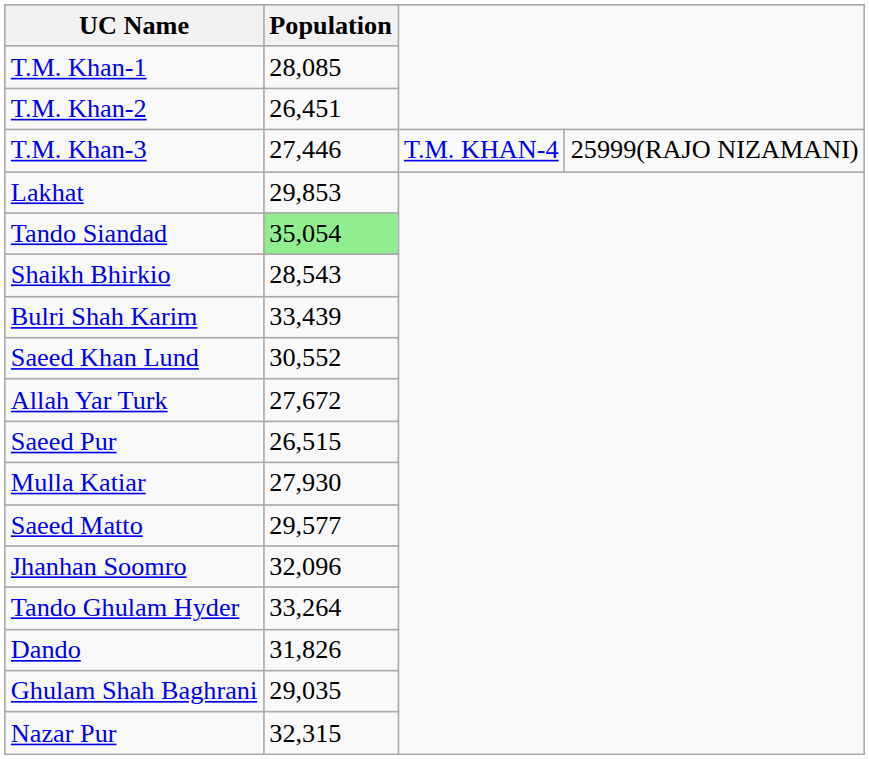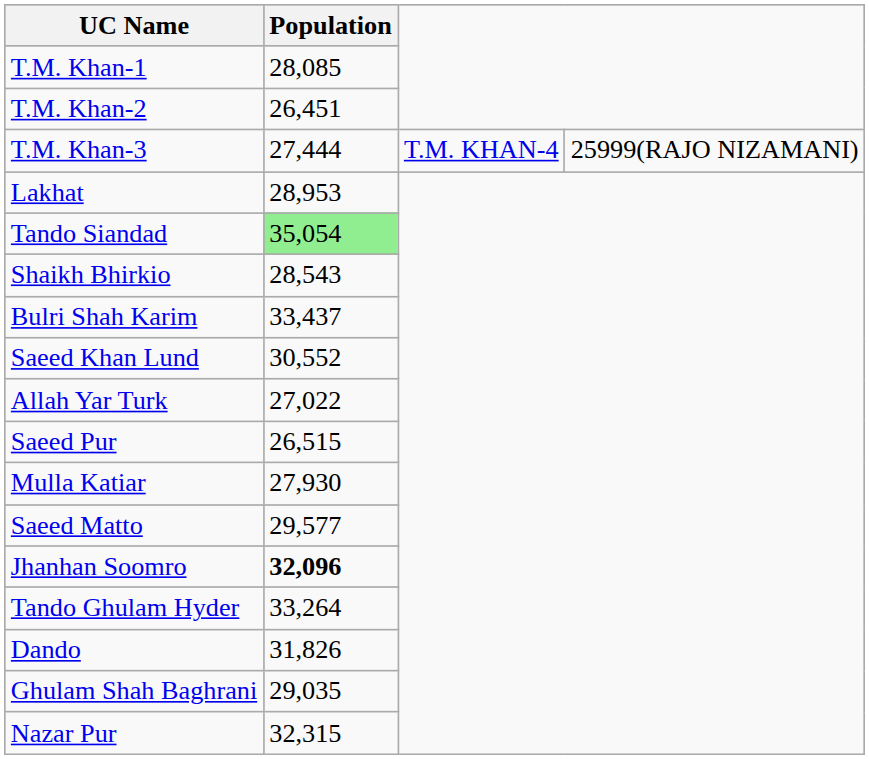 <table class="wikitable sortable">
 <tr>
 <th>UC Name</th>
 <th>Population</th>
 </tr>
 <tr>
 <td><a href='#'>T.M. Khan-1</a></td>
 <td>28,085</td>
 </tr>
 <tr>
 <td><a href='#'>T.M. Khan-2</a></td>
 <td>26,451</td>
 </tr>
 <tr>
 <td><a href='#'>T.M. Khan-3</a></td>
-<td>27,446</td>
+<td>27,444</td>
 <td><a href='#'>T.M. KHAN-4</a></td>
 <td>25999(RAJO NIZAMANI)</td>
 </tr>
 <tr>
 <td><a href='#'>Lakhat</a></td>
-<td>29,853</td>
+<td>28,953</td>
 </tr>
 <tr>
 <td><a href='#'>Tando Siandad</a></td>
 <td style="background: lightgreen;">35,054</td>
 </tr>
 <tr>
 <td><a href='#'>Shaikh Bhirkio</a></td>
 <td>28,543</td>
 </tr>
 <tr>
 <td><a href='#'>Bulri Shah Karim</a></td>
-<td>33,439</td>
+<td>33,437</td>
 </tr>
 <tr>
 <td><a href='#'>Saeed Khan Lund</a></td>
 <td>30,552</td>
 </tr>
 <tr>
 <td><a href='#'>Allah Yar Turk</a></td>
-<td>27,672</td>
+<td>27,022</td>
 </tr>
 <tr>
 <td><a href='#'>Saeed Pur</a></td>
 <td>26,515</td>
 </tr>
 <tr>
 <td><a href='#'>Mulla Katiar</a></td>
 <td>27,930</td>
 </tr>
 <tr>
 <td><a href='#'>Saeed Matto</a></td>
 <td>29,577</td>
 </tr>
 <tr>
 <td><a href='#'>Jhanhan Soomro</a></td>
-<td>32,096</td>
+<td><strong>32,096</strong></td>
 </tr>
 <tr>
 <td><a href='#'>Tando Ghulam Hyder</a></td>
 <td>33,264</td>
 </tr>
 <tr>
 <td><a href='#'>Dando</a></td>
 <td>31,826</td>
 </tr>
 <tr>
 <td><a href='#'>Ghulam Shah Baghrani</a></td>
 <td>29,035</td>
 </tr>
 <tr>
 <td><a href='#'>Nazar Pur</a></td>
 <td>32,315</td>
 </tr>
 </table>
